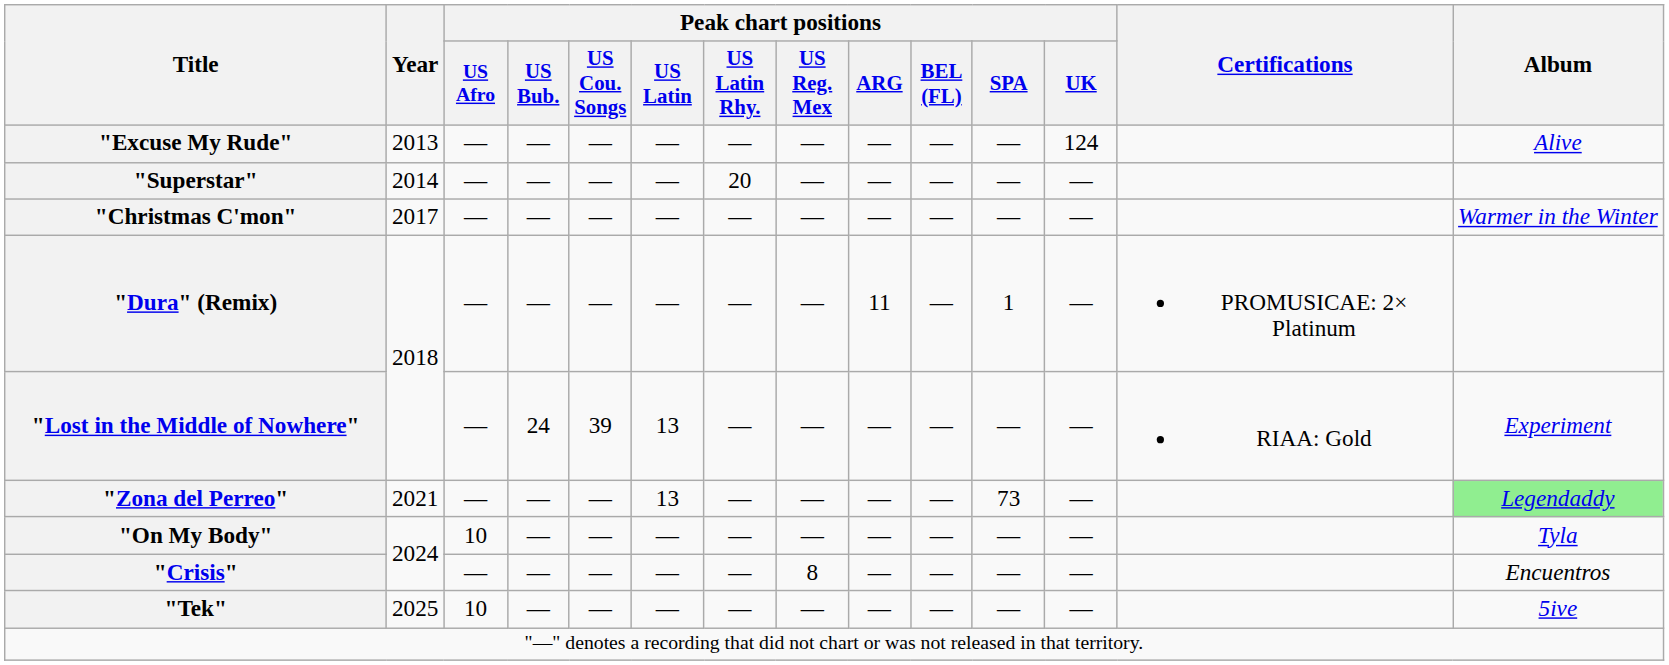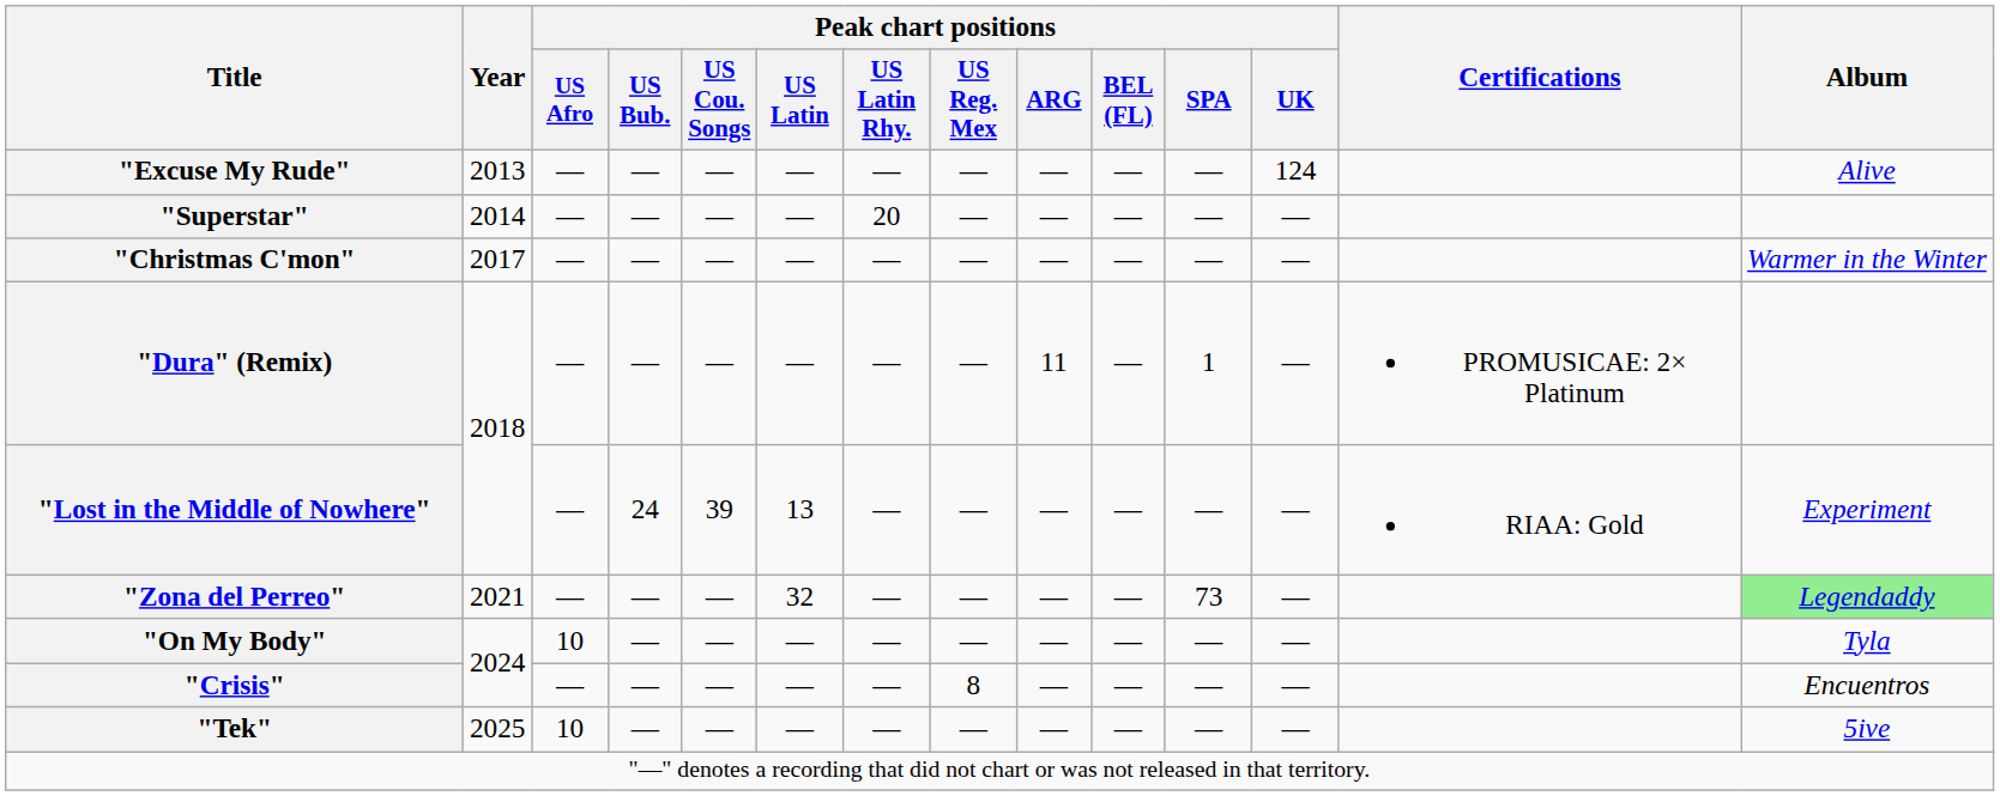 <table class="wikitable plainrowheaders" style="text-align:center;">
 <tr>
 <th scope="col" rowspan="2" style="width:16em;">Title</th>
 <th scope="col" rowspan="2" style="width:1em;">Year</th>
 <th scope="col" colspan="10">Peak chart positions</th>
 <th scope="col" rowspan="2" style="width:14em;"><a href='#'>Certifications</a></th>
 <th scope="col" rowspan="2">Album</th>
 </tr>
 <tr>
 <th scope="col" style="width:2.75em;font-size:85%;"><a href='#'>US<br>Afro</a><br></th>
 <th scope="col" style="width:2.5em;font-size:90%;"><a href='#'>US<br>Bub.</a><br></th>
 <th scope="col" style="width:2.5em;font-size:90%;"><a href='#'>US Cou. Songs</a><br></th>
 <th scope="col" style="width:3em;font-size:90%;"><a href='#'>US<br>Latin</a><br></th>
 <th scope="col" style="width:3em;font-size:90%;"><a href='#'>US<br>Latin<br>Rhy.</a><br></th>
 <th scope="col" style="width:3em;font-size:90%;"><a href='#'>US<br>Reg.<br>Mex</a><br></th>
 <th scope="col" style="width:2.5em;font-size:90%;"><a href='#'>ARG</a><br></th>
 <th scope="col" style="width:2.5em;font-size:90%;"><a href='#'>BEL<br>(FL)</a><br></th>
 <th scope="col" style="width:3em;font-size:90%;"><a href='#'>SPA</a><br></th>
 <th scope="col" style="width:3em;font-size:90%;"><a href='#'>UK</a><br></th>
 </tr>
 <tr>
 <th scope="row">"Excuse My Rude"<br></th>
 <td>2013</td>
 <td>—</td>
 <td>—</td>
 <td>—</td>
 <td>—</td>
 <td>—</td>
 <td>—</td>
 <td>—</td>
 <td>—</td>
 <td>—</td>
 <td>124</td>
 <td></td>
 <td><em><a href='#'>Alive</a></em></td>
 </tr>
 <tr>
 <th scope="row">"Superstar"<br></th>
 <td>2014</td>
 <td>—</td>
 <td>—</td>
 <td>—</td>
 <td>—</td>
 <td>20</td>
 <td>—</td>
 <td>—</td>
 <td>—</td>
 <td>—</td>
 <td>—</td>
 <td></td>
 <td></td>
 </tr>
 <tr>
 <th scope="row">"Christmas C'mon"<br></th>
 <td>2017</td>
 <td>—</td>
 <td>—</td>
 <td>—</td>
 <td>—</td>
 <td>—</td>
 <td>—</td>
 <td>—</td>
 <td>—</td>
 <td>—</td>
 <td>—</td>
 <td></td>
 <td><em><a href='#'>Warmer in the Winter</a></em></td>
 </tr>
 <tr>
 <th scope="row">"<a href='#'>Dura</a>" (Remix)<br></th>
 <td rowspan="2">2018</td>
 <td>—</td>
 <td>—</td>
 <td>—</td>
 <td>—</td>
 <td>—</td>
 <td>—</td>
 <td>11</td>
 <td>—</td>
 <td>1</td>
 <td>—</td>
 <td><br><ul><li>PROMUSICAE: 2× Platinum</li></ul></td>
 <td></td>
 </tr>
 <tr>
 <th scope="row">"<a href='#'>Lost in the Middle of Nowhere</a>"<br></th>
 <td>—</td>
 <td>24</td>
 <td>39</td>
 <td>13</td>
 <td>—</td>
 <td>—</td>
 <td>—</td>
 <td>—</td>
 <td>—</td>
 <td>—</td>
 <td><br><ul><li>RIAA: Gold</li></ul></td>
 <td><em><a href='#'>Experiment</a></em></td>
 </tr>
 <tr>
 <th scope="row">"<a href='#'>Zona del Perreo</a>"<br></th>
 <td>2021</td>
 <td>—</td>
 <td>—</td>
 <td>—</td>
-<td>13</td>
+<td>32</td>
 <td>—</td>
 <td>—</td>
 <td>—</td>
 <td>—</td>
 <td>73</td>
 <td>—</td>
 <td></td>
 <td style="background: lightgreen;"><em><a href='#'>Legendaddy</a></em></td>
 </tr>
 <tr>
 <th scope="row">"On My Body"<br></th>
 <td rowspan="2">2024</td>
 <td>10</td>
 <td>—</td>
 <td>—</td>
 <td>—</td>
 <td>—</td>
 <td>—</td>
 <td>—</td>
 <td>—</td>
 <td>—</td>
 <td>—</td>
 <td></td>
 <td><em><a href='#'>Tyla</a></em></td>
 </tr>
 <tr>
 <th scope="row">"<a href='#'>Crisis</a>"<br></th>
 <td>—</td>
 <td>—</td>
 <td>—</td>
 <td>—</td>
 <td>—</td>
 <td>8</td>
 <td>—</td>
 <td>—</td>
 <td>—</td>
 <td>—</td>
 <td></td>
 <td><em>Encuentros</em></td>
 </tr>
 <tr>
 <th scope="row">"Tek"<br></th>
 <td rowspan="1">2025</td>
 <td>10</td>
 <td>—</td>
 <td>—</td>
 <td>—</td>
 <td>—</td>
 <td>—</td>
 <td>—</td>
 <td>—</td>
 <td>—</td>
 <td>—</td>
 <td></td>
 <td><em><a href='#'>5ive</a></em></td>
 </tr>
 <tr>
 <td colspan="15" style="text-align:center; font-size:85%;">"—" denotes a recording that did not chart or was not released in that territory.</td>
 </tr>
 </table>
